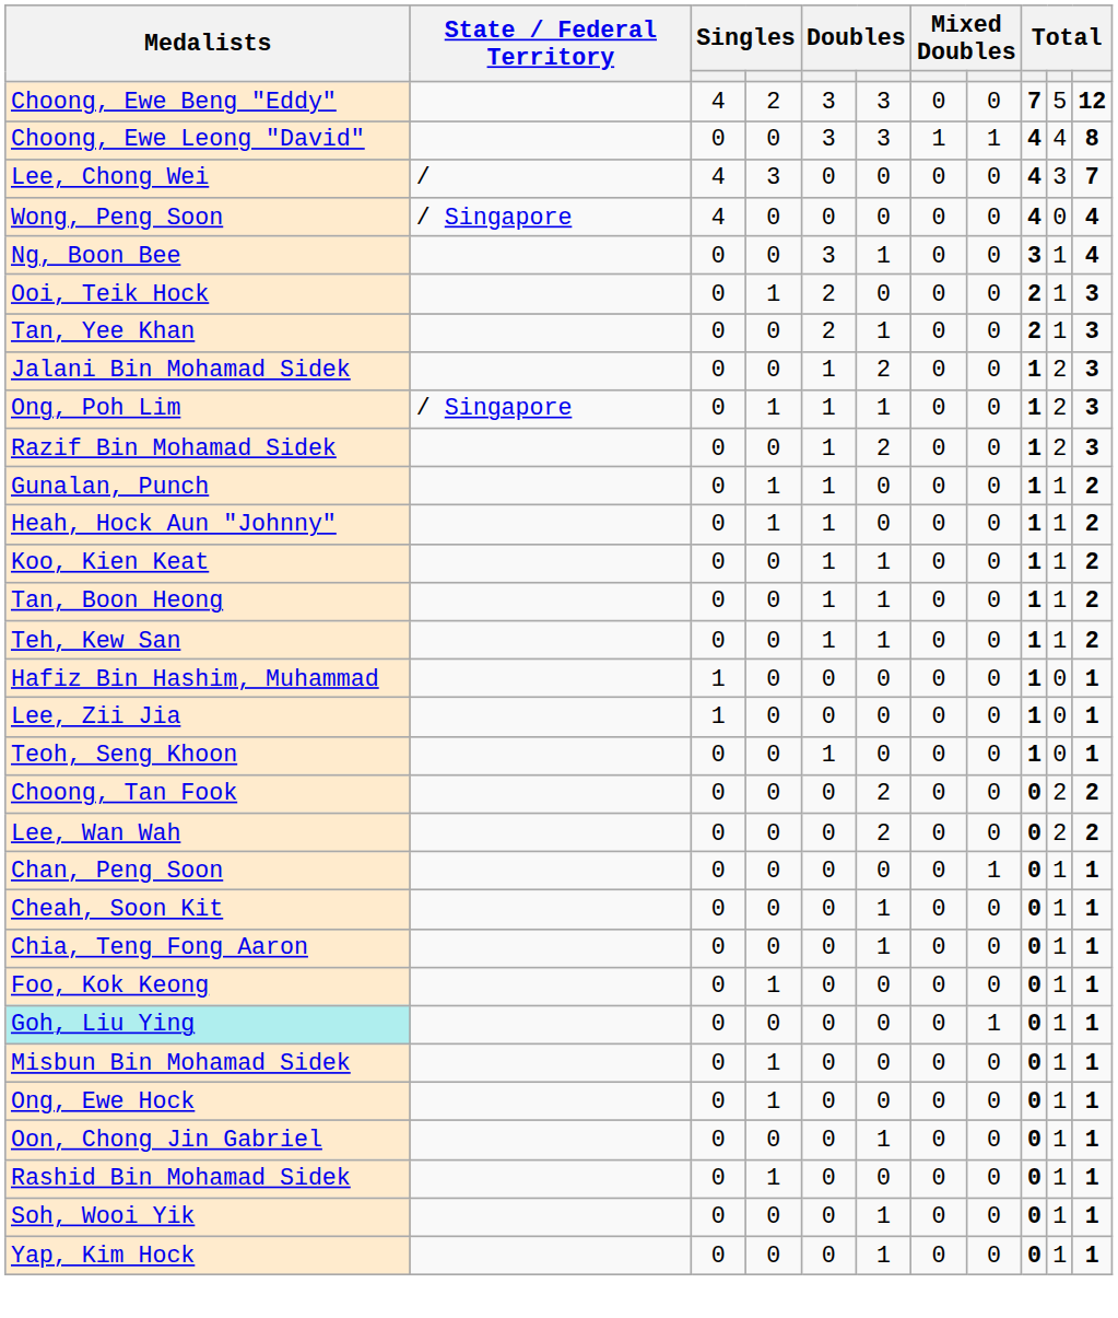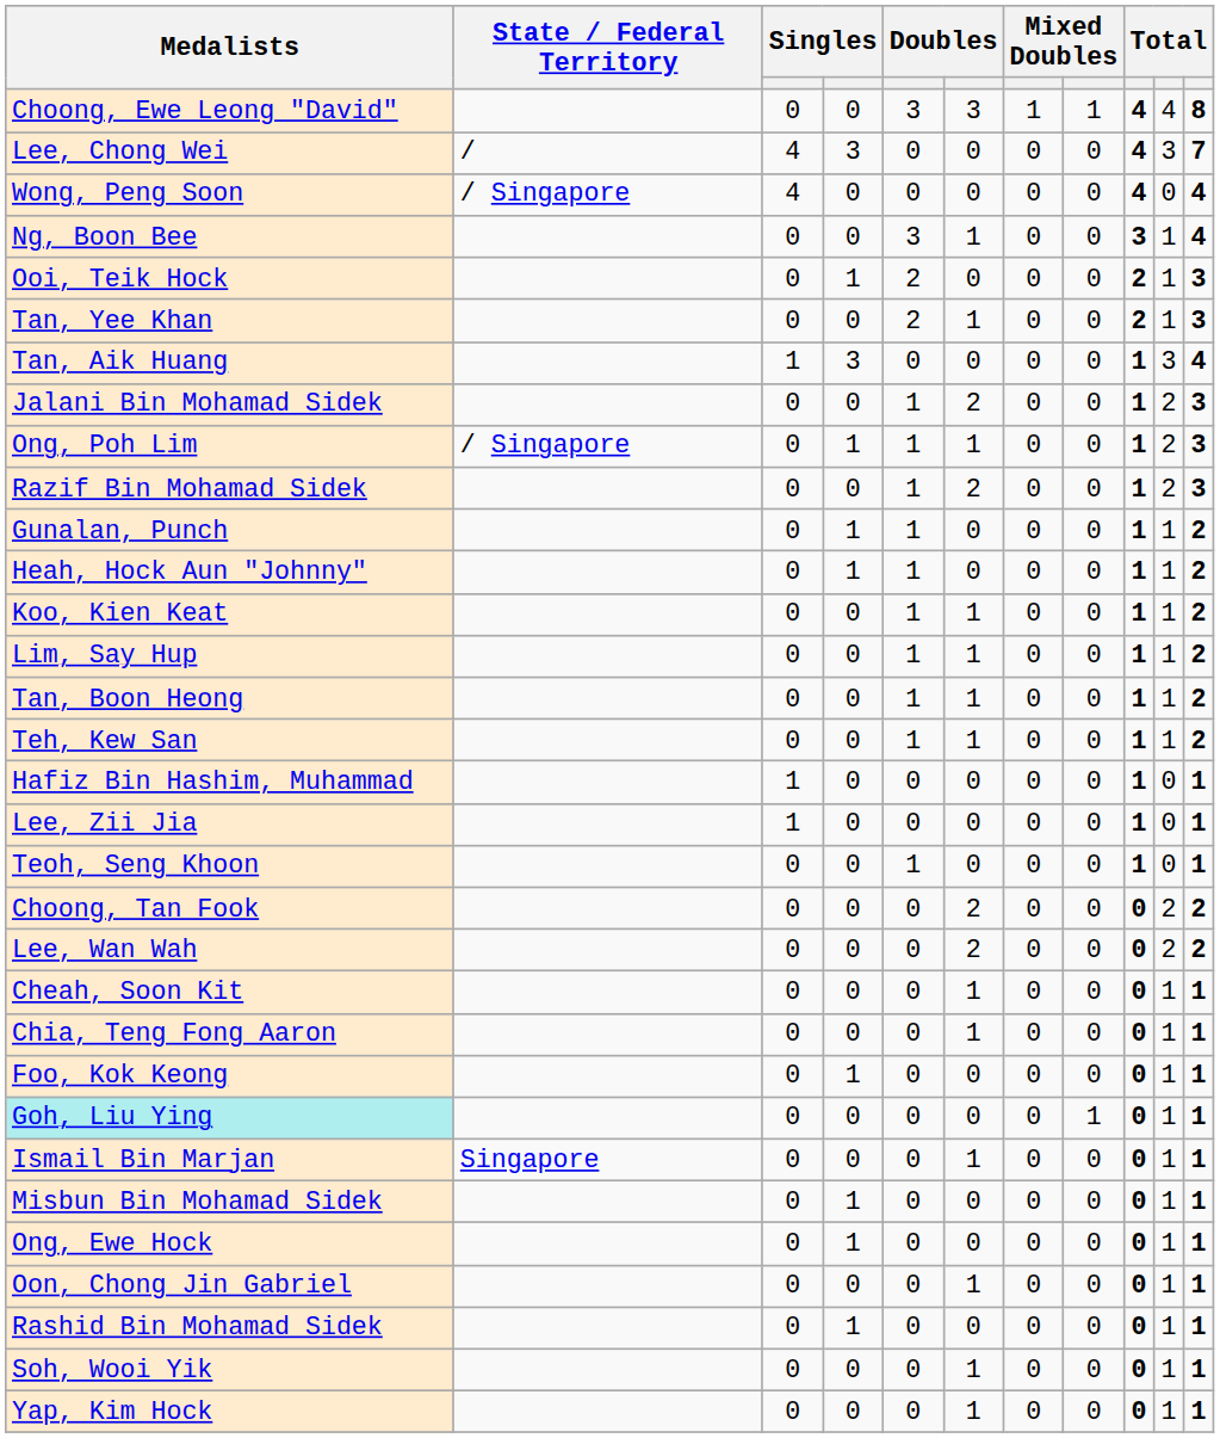 <table class="sortable wikitable">
 <tr>
 <th width=315 rowspan="2">Medalists</th>
 <th width=200 rowspan="2"><a href='#'>State / Federal Territory</a></th>
 <th width=100 colspan="2">Singles</th>
 <th width=100 colspan="2">Doubles</th>
 <th width=100 colspan="2">Mixed Doubles</th>
 <th width=120  colspan="3">Total</th>
 </tr>
 <tr>
 <th></th>
 <th></th>
 <th></th>
 <th></th>
 <th></th>
 <th></th>
 <th></th>
 <th></th>
 <th></th>
-</tr>
-<tr>
-<td bgcolor=#ffebcd><a href='#'>Choong, Ewe Beng "Eddy"</a></td>
-<td></td>
-<td align=center>4</td>
-<td align=center>2</td>
-<td align=center>3</td>
-<td align=center>3</td>
-<td align=center>0</td>
-<td align=center>0</td>
-<td align=center><strong>7</strong></td>
-<td align=center>5</td>
-<td align=center><strong>12</strong></td>
 </tr>
 <tr>
 <td bgcolor=#ffebcd><a href='#'>Choong, Ewe Leong "David"</a></td>
 <td></td>
 <td align=center>0</td>
 <td align=center>0</td>
 <td align=center>3</td>
 <td align=center>3</td>
 <td align=center>1</td>
 <td align=center>1</td>
 <td align=center><strong>4</strong></td>
 <td align=center>4</td>
 <td align=center><strong>8</strong></td>
 </tr>
 <tr>
 <td bgcolor=#ffebcd><a href='#'>Lee, Chong Wei</a></td>
 <td>/</td>
 <td align=center>4</td>
 <td align=center>3</td>
 <td align=center>0</td>
 <td align=center>0</td>
 <td align=center>0</td>
 <td align=center>0</td>
 <td align=center><strong>4</strong></td>
 <td align=center>3</td>
 <td align=center><strong>7</strong></td>
 </tr>
 <tr>
 <td bgcolor=#ffebcd><a href='#'>Wong, Peng Soon</a></td>
 <td>/ <a href='#'>Singapore</a></td>
 <td align=center>4</td>
 <td align=center>0</td>
 <td align=center>0</td>
 <td align=center>0</td>
 <td align=center>0</td>
 <td align=center>0</td>
 <td align=center><strong>4</strong></td>
 <td align=center>0</td>
 <td align=center><strong>4</strong></td>
 </tr>
 <tr>
 <td bgcolor=#ffebcd><a href='#'>Ng, Boon Bee</a></td>
 <td></td>
 <td align=center>0</td>
 <td align=center>0</td>
 <td align=center>3</td>
 <td align=center>1</td>
 <td align=center>0</td>
 <td align=center>0</td>
 <td align=center><strong>3</strong></td>
 <td align=center>1</td>
 <td align=center><strong>4</strong></td>
 </tr>
 <tr>
 <td bgcolor=#ffebcd><a href='#'>Ooi, Teik Hock</a></td>
 <td></td>
 <td align=center>0</td>
 <td align=center>1</td>
 <td align=center>2</td>
 <td align=center>0</td>
 <td align=center>0</td>
 <td align=center>0</td>
 <td align=center><strong>2</strong></td>
 <td align=center>1</td>
 <td align=center><strong>3</strong></td>
 </tr>
 <tr>
 <td bgcolor=#ffebcd><a href='#'>Tan, Yee Khan</a></td>
 <td></td>
 <td align=center>0</td>
 <td align=center>0</td>
 <td align=center>2</td>
 <td align=center>1</td>
 <td align=center>0</td>
 <td align=center>0</td>
 <td align=center><strong>2</strong></td>
 <td align=center>1</td>
 <td align=center><strong>3</strong></td>
 </tr>
 <tr>
+<td bgcolor=#ffebcd><a href='#'>Tan, Aik Huang</a></td>
+<td></td>
+<td align=center>1</td>
+<td align=center>3</td>
+<td align=center>0</td>
+<td align=center>0</td>
+<td align=center>0</td>
+<td align=center>0</td>
+<td align=center><strong>1</strong></td>
+<td align=center>3</td>
+<td align=center><strong>4</strong></td>
+</tr>
+<tr>
 <td bgcolor=#ffebcd><a href='#'>Jalani Bin Mohamad Sidek</a></td>
 <td></td>
 <td align=center>0</td>
 <td align=center>0</td>
 <td align=center>1</td>
 <td align=center>2</td>
 <td align=center>0</td>
 <td align=center>0</td>
 <td align=center><strong>1</strong></td>
 <td align=center>2</td>
 <td align=center><strong>3</strong></td>
 </tr>
 <tr>
 <td bgcolor=#ffebcd><a href='#'>Ong, Poh Lim</a></td>
 <td>/ <a href='#'>Singapore</a></td>
 <td align=center>0</td>
 <td align=center>1</td>
 <td align=center>1</td>
 <td align=center>1</td>
 <td align=center>0</td>
 <td align=center>0</td>
 <td align=center><strong>1</strong></td>
 <td align=center>2</td>
 <td align=center><strong>3</strong></td>
 </tr>
 <tr>
 <td bgcolor=#ffebcd><a href='#'>Razif Bin Mohamad Sidek</a></td>
 <td></td>
 <td align=center>0</td>
 <td align=center>0</td>
 <td align=center>1</td>
 <td align=center>2</td>
 <td align=center>0</td>
 <td align=center>0</td>
 <td align=center><strong>1</strong></td>
 <td align=center>2</td>
 <td align=center><strong>3</strong></td>
 </tr>
 <tr>
 <td bgcolor=#ffebcd><a href='#'>Gunalan, Punch</a></td>
 <td></td>
 <td align=center>0</td>
 <td align=center>1</td>
 <td align=center>1</td>
 <td align=center>0</td>
 <td align=center>0</td>
 <td align=center>0</td>
 <td align=center><strong>1</strong></td>
 <td align=center>1</td>
 <td align=center><strong>2</strong></td>
 </tr>
 <tr>
 <td bgcolor=#ffebcd><a href='#'>Heah, Hock Aun "Johnny"</a></td>
 <td></td>
 <td align=center>0</td>
 <td align=center>1</td>
 <td align=center>1</td>
 <td align=center>0</td>
 <td align=center>0</td>
 <td align=center>0</td>
 <td align=center><strong>1</strong></td>
 <td align=center>1</td>
 <td align=center><strong>2</strong></td>
 </tr>
 <tr>
 <td bgcolor=#ffebcd><a href='#'>Koo, Kien Keat</a></td>
+<td></td>
+<td align=center>0</td>
+<td align=center>0</td>
+<td align=center>1</td>
+<td align=center>1</td>
+<td align=center>0</td>
+<td align=center>0</td>
+<td align=center><strong>1</strong></td>
+<td align=center>1</td>
+<td align=center><strong>2</strong></td>
+</tr>
+<tr>
+<td bgcolor=#ffebcd><a href='#'>Lim, Say Hup</a></td>
 <td></td>
 <td align=center>0</td>
 <td align=center>0</td>
 <td align=center>1</td>
 <td align=center>1</td>
 <td align=center>0</td>
 <td align=center>0</td>
 <td align=center><strong>1</strong></td>
 <td align=center>1</td>
 <td align=center><strong>2</strong></td>
 </tr>
 <tr>
 <td bgcolor=#ffebcd><a href='#'>Tan, Boon Heong</a></td>
 <td></td>
 <td align=center>0</td>
 <td align=center>0</td>
 <td align=center>1</td>
 <td align=center>1</td>
 <td align=center>0</td>
 <td align=center>0</td>
 <td align=center><strong>1</strong></td>
 <td align=center>1</td>
 <td align=center><strong>2</strong></td>
 </tr>
 <tr>
 <td bgcolor=#ffebcd><a href='#'>Teh, Kew San</a></td>
 <td></td>
 <td align=center>0</td>
 <td align=center>0</td>
 <td align=center>1</td>
 <td align=center>1</td>
 <td align=center>0</td>
 <td align=center>0</td>
 <td align=center><strong>1</strong></td>
 <td align=center>1</td>
 <td align=center><strong>2</strong></td>
 </tr>
 <tr>
 <td bgcolor=#ffebcd><a href='#'>Hafiz Bin Hashim, Muhammad</a></td>
 <td></td>
 <td align=center>1</td>
 <td align=center>0</td>
 <td align=center>0</td>
 <td align=center>0</td>
 <td align=center>0</td>
 <td align=center>0</td>
 <td align=center><strong>1</strong></td>
 <td align=center>0</td>
 <td align=center><strong>1</strong></td>
 </tr>
 <tr>
 <td bgcolor=#ffebcd><a href='#'>Lee, Zii Jia</a></td>
 <td></td>
 <td align=center>1</td>
 <td align=center>0</td>
 <td align=center>0</td>
 <td align=center>0</td>
 <td align=center>0</td>
 <td align=center>0</td>
 <td align=center><strong>1</strong></td>
 <td align=center>0</td>
 <td align=center><strong>1</strong></td>
 </tr>
 <tr>
 <td bgcolor=#ffebcd><a href='#'>Teoh, Seng Khoon</a></td>
 <td></td>
 <td align=center>0</td>
 <td align=center>0</td>
 <td align=center>1</td>
 <td align=center>0</td>
 <td align=center>0</td>
 <td align=center>0</td>
 <td align=center><strong>1</strong></td>
 <td align=center>0</td>
 <td align=center><strong>1</strong></td>
 </tr>
 <tr>
 <td bgcolor=#ffebcd><a href='#'>Choong, Tan Fook</a></td>
 <td></td>
 <td align=center>0</td>
 <td align=center>0</td>
 <td align=center>0</td>
 <td align=center>2</td>
 <td align=center>0</td>
 <td align=center>0</td>
 <td align=center><strong>0</strong></td>
 <td align=center>2</td>
 <td align=center><strong>2</strong></td>
 </tr>
 <tr>
 <td bgcolor=#ffebcd><a href='#'>Lee, Wan Wah</a></td>
 <td></td>
 <td align=center>0</td>
 <td align=center>0</td>
 <td align=center>0</td>
 <td align=center>2</td>
 <td align=center>0</td>
 <td align=center>0</td>
 <td align=center><strong>0</strong></td>
 <td align=center>2</td>
 <td align=center><strong>2</strong></td>
 </tr>
 <tr>
-<td bgcolor=#ffebcd><a href='#'>Chan, Peng Soon</a></td>
-<td></td>
-<td align=center>0</td>
-<td align=center>0</td>
-<td align=center>0</td>
-<td align=center>0</td>
-<td align=center>0</td>
-<td align=center>1</td>
-<td align=center><strong>0</strong></td>
-<td align=center>1</td>
-<td align=center><strong>1</strong></td>
-</tr>
-<tr>
 <td bgcolor=#ffebcd><a href='#'>Cheah, Soon Kit</a></td>
 <td></td>
 <td align=center>0</td>
 <td align=center>0</td>
 <td align=center>0</td>
 <td align=center>1</td>
 <td align=center>0</td>
 <td align=center>0</td>
 <td align=center><strong>0</strong></td>
 <td align=center>1</td>
 <td align=center><strong>1</strong></td>
 </tr>
 <tr>
 <td bgcolor=#ffebcd><a href='#'>Chia, Teng Fong Aaron</a></td>
 <td></td>
 <td align=center>0</td>
 <td align=center>0</td>
 <td align=center>0</td>
 <td align=center>1</td>
 <td align=center>0</td>
 <td align=center>0</td>
 <td align=center><strong>0</strong></td>
 <td align=center>1</td>
 <td align=center><strong>1</strong></td>
 </tr>
 <tr>
 <td bgcolor=#ffebcd><a href='#'>Foo, Kok Keong</a></td>
 <td></td>
 <td align=center>0</td>
 <td align=center>1</td>
 <td align=center>0</td>
 <td align=center>0</td>
 <td align=center>0</td>
 <td align=center>0</td>
 <td align=center><strong>0</strong></td>
 <td align=center>1</td>
 <td align=center><strong>1</strong></td>
 </tr>
 <tr>
 <td bgcolor=#afeeee><a href='#'>Goh, Liu Ying</a></td>
 <td></td>
 <td align=center>0</td>
 <td align=center>0</td>
 <td align=center>0</td>
 <td align=center>0</td>
 <td align=center>0</td>
 <td align=center>1</td>
+<td align=center><strong>0</strong></td>
+<td align=center>1</td>
+<td align=center><strong>1</strong></td>
+</tr>
+<tr>
+<td bgcolor=#ffebcd><a href='#'>Ismail Bin Marjan</a></td>
+<td> <a href='#'>Singapore</a></td>
+<td align=center>0</td>
+<td align=center>0</td>
+<td align=center>0</td>
+<td align=center>1</td>
+<td align=center>0</td>
+<td align=center>0</td>
 <td align=center><strong>0</strong></td>
 <td align=center>1</td>
 <td align=center><strong>1</strong></td>
 </tr>
 <tr>
 <td bgcolor=#ffebcd><a href='#'>Misbun Bin Mohamad Sidek</a></td>
 <td></td>
 <td align=center>0</td>
 <td align=center>1</td>
 <td align=center>0</td>
 <td align=center>0</td>
 <td align=center>0</td>
 <td align=center>0</td>
 <td align=center><strong>0</strong></td>
 <td align=center>1</td>
 <td align=center><strong>1</strong></td>
 </tr>
 <tr>
 <td bgcolor=#ffebcd><a href='#'>Ong, Ewe Hock</a></td>
 <td></td>
 <td align=center>0</td>
 <td align=center>1</td>
 <td align=center>0</td>
 <td align=center>0</td>
 <td align=center>0</td>
 <td align=center>0</td>
 <td align=center><strong>0</strong></td>
 <td align=center>1</td>
 <td align=center><strong>1</strong></td>
 </tr>
 <tr>
 <td bgcolor=#ffebcd><a href='#'>Oon, Chong Jin Gabriel</a></td>
 <td></td>
 <td align=center>0</td>
 <td align=center>0</td>
 <td align=center>0</td>
 <td align=center>1</td>
 <td align=center>0</td>
 <td align=center>0</td>
 <td align=center><strong>0</strong></td>
 <td align=center>1</td>
 <td align=center><strong>1</strong></td>
 </tr>
 <tr>
 <td bgcolor=#ffebcd><a href='#'>Rashid Bin Mohamad Sidek</a></td>
 <td></td>
 <td align=center>0</td>
 <td align=center>1</td>
 <td align=center>0</td>
 <td align=center>0</td>
 <td align=center>0</td>
 <td align=center>0</td>
 <td align=center><strong>0</strong></td>
 <td align=center>1</td>
 <td align=center><strong>1</strong></td>
 </tr>
 <tr>
 <td bgcolor=#ffebcd><a href='#'>Soh, Wooi Yik</a></td>
 <td></td>
 <td align=center>0</td>
 <td align=center>0</td>
 <td align=center>0</td>
 <td align=center>1</td>
 <td align=center>0</td>
 <td align=center>0</td>
 <td align=center><strong>0</strong></td>
 <td align=center>1</td>
 <td align=center><strong>1</strong></td>
 </tr>
 <tr>
 <td bgcolor=#ffebcd><a href='#'>Yap, Kim Hock</a></td>
 <td></td>
 <td align=center>0</td>
 <td align=center>0</td>
 <td align=center>0</td>
 <td align=center>1</td>
 <td align=center>0</td>
 <td align=center>0</td>
 <td align=center><strong>0</strong></td>
 <td align=center>1</td>
 <td align=center><strong>1</strong></td>
 </tr>
 </table>
